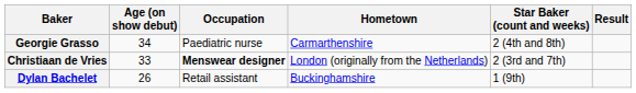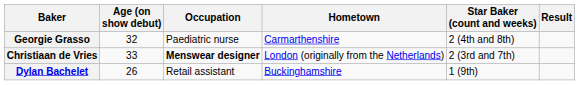 <table class="wikitable col2center col5center">
 <tr>
 <th scope="col">Baker</th>
 <th scope="col">Age (on<br>show debut)</th>
 <th scope="col">Occupation</th>
 <th scope="col">Hometown</th>
 <th scope="col">Star Baker<br>(count and weeks)</th>
 <th scope="col">Result</th>
 </tr>
 <tr>
 <th scope="row">Georgie Grasso</th>
-<td align="center">34</td>
+<td align="center">32</td>
 <td>Paediatric nurse</td>
 <td><a href='#'>Carmarthenshire</a></td>
 <td>2 (4th and 8th)</td>
 <td></td>
 </tr>
 <tr>
 <th scope="row">Christiaan de Vries</th>
 <td align="center">33</td>
 <td><strong>Menswear designer</strong></td>
 <td><a href='#'>London</a> (originally from the <a href='#'>Netherlands</a>)</td>
 <td>2 (3rd and 7th)</td>
 <td></td>
 </tr>
 <tr>
 <th scope="row"><a href='#'>Dylan Bachelet</a></th>
 <td align="center">26</td>
 <td>Retail assistant</td>
 <td><a href='#'>Buckinghamshire</a></td>
 <td>1 (9th)</td>
 <td></td>
 </tr>
 </table>
